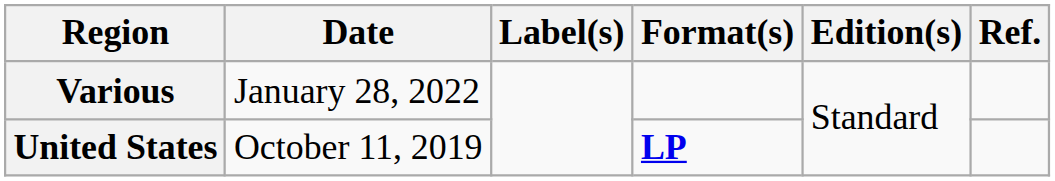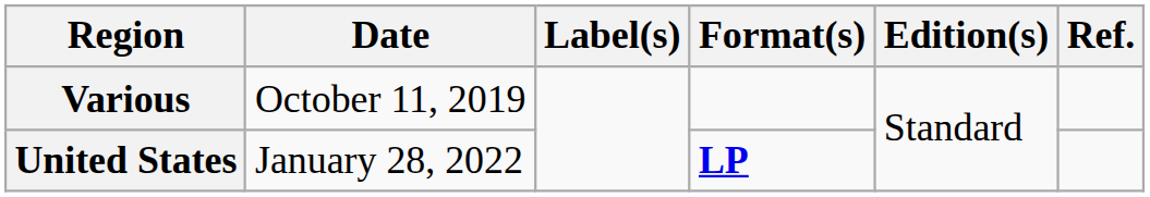 <table class="wikitable plainrowheaders">
 <tr>
 <th scope="col">Region</th>
 <th scope="col">Date</th>
 <th scope="col">Label(s)</th>
 <th scope="col">Format(s)</th>
 <th scope="col">Edition(s)</th>
 <th scope="col">Ref.</th>
 </tr>
 <tr>
 <th scope="row">Various</th>
-<td>January 28, 2022</td>
+<td>October 11, 2019</td>
 <td rowspan="2"></td>
 <td></td>
 <td rowspan="2">Standard</td>
 <td style="text-align: center"></td>
 </tr>
 <tr>
 <th scope="row">United States</th>
-<td>October 11, 2019</td>
+<td>January 28, 2022</td>
 <td><strong><a href='#'>LP</a></strong></td>
 <td style="text-align: center"></td>
 </tr>
 </table>
